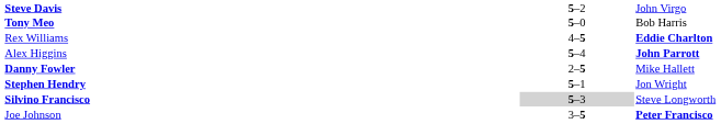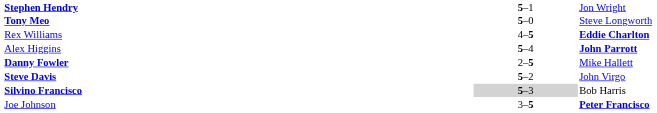 <table width="100%" cellspacing="1">
 <tr>
 <th width=45%></th>
 <th width=10%></th>
 <th width=45%></th>
 </tr>
 <tr>
-<td> <strong><a href='#'>Steve Davis</a></strong></td>
-<td align=center><strong>5</strong>–2</td>
-<td> <a href='#'>John Virgo</a></td>
+<td> <strong><a href='#'>Stephen Hendry</a></strong></td>
+<td align=center><strong>5</strong>–1</td>
+<td> <a href='#'>Jon Wright</a></td>
 </tr>
 <tr>
 <td> <strong><a href='#'>Tony Meo</a></strong></td>
 <td align=center><strong>5</strong>–0</td>
-<td> Bob Harris</td>
+<td> <a href='#'>Steve Longworth</a></td>
 </tr>
 <tr>
 <td> <a href='#'>Rex Williams</a></td>
 <td align=center>4–<strong>5</strong></td>
 <td> <strong><a href='#'>Eddie Charlton</a></strong></td>
 </tr>
 <tr>
 <td> <a href='#'>Alex Higgins</a></td>
 <td align=center><strong>5</strong>–4</td>
 <td> <strong><a href='#'>John Parrott</a></strong></td>
 </tr>
 <tr>
 <td> <strong><a href='#'>Danny Fowler</a></strong></td>
 <td align=center>2–<strong>5</strong></td>
 <td> <a href='#'>Mike Hallett</a></td>
 </tr>
 <tr>
-<td> <strong><a href='#'>Stephen Hendry</a></strong></td>
-<td align=center><strong>5</strong>–1</td>
-<td> <a href='#'>Jon Wright</a></td>
+<td> <strong><a href='#'>Steve Davis</a></strong></td>
+<td align=center><strong>5</strong>–2</td>
+<td> <a href='#'>John Virgo</a></td>
 </tr>
 <tr>
 <td> <strong><a href='#'>Silvino Francisco</a></strong></td>
 <td align=center style="background: lightgrey;"><strong>5</strong>–3</td>
-<td> <a href='#'>Steve Longworth</a></td>
+<td> Bob Harris</td>
 </tr>
 <tr>
 <td> <a href='#'>Joe Johnson</a></td>
 <td align=center>3–<strong>5</strong></td>
 <td> <strong><a href='#'>Peter Francisco</a></strong></td>
 </tr>
 </table>
